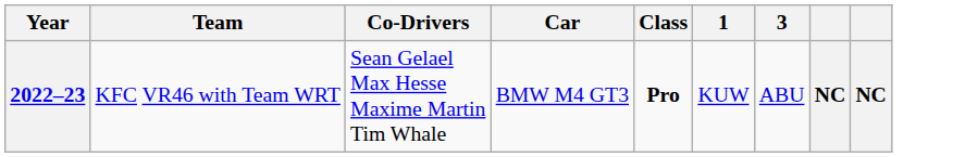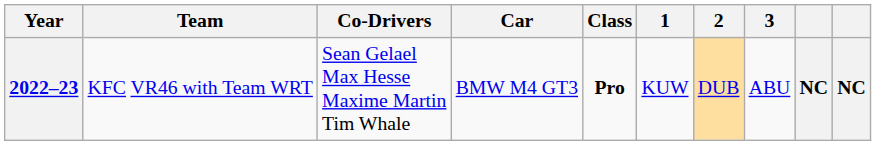 <table class="wikitable" style="text-align:center; font-size:90%">
 <tr>
 <th>Year</th>
 <th>Team</th>
 <th>Co-Drivers</th>
 <th>Car</th>
 <th>Class</th>
 <th>1</th>
+<th>2</th>
 <th>3</th>
 <th></th>
 <th></th>
 </tr>
 <tr>
 <th><a href='#'>2022–23</a></th>
 <td align="left"> <a href='#'>KFC</a> <a href='#'>VR46 with Team WRT</a></td>
 <td align="left"> <a href='#'>Sean Gelael</a><br> <a href='#'>Max Hesse</a><br> <a href='#'>Maxime Martin</a><br> Tim Whale</td>
 <td align="left"><a href='#'>BMW M4 GT3</a></td>
 <td><strong>Pro</strong></td>
 <td style="background:#;"><a href='#'>KUW</a><br></td>
+<td style="background:#FFDF9F;"><a href='#'>DUB</a><br></td>
 <td style="background:#;"><a href='#'>ABU</a><br></td>
 <th>NC</th>
 <th>NC</th>
 </tr>
 </table>
